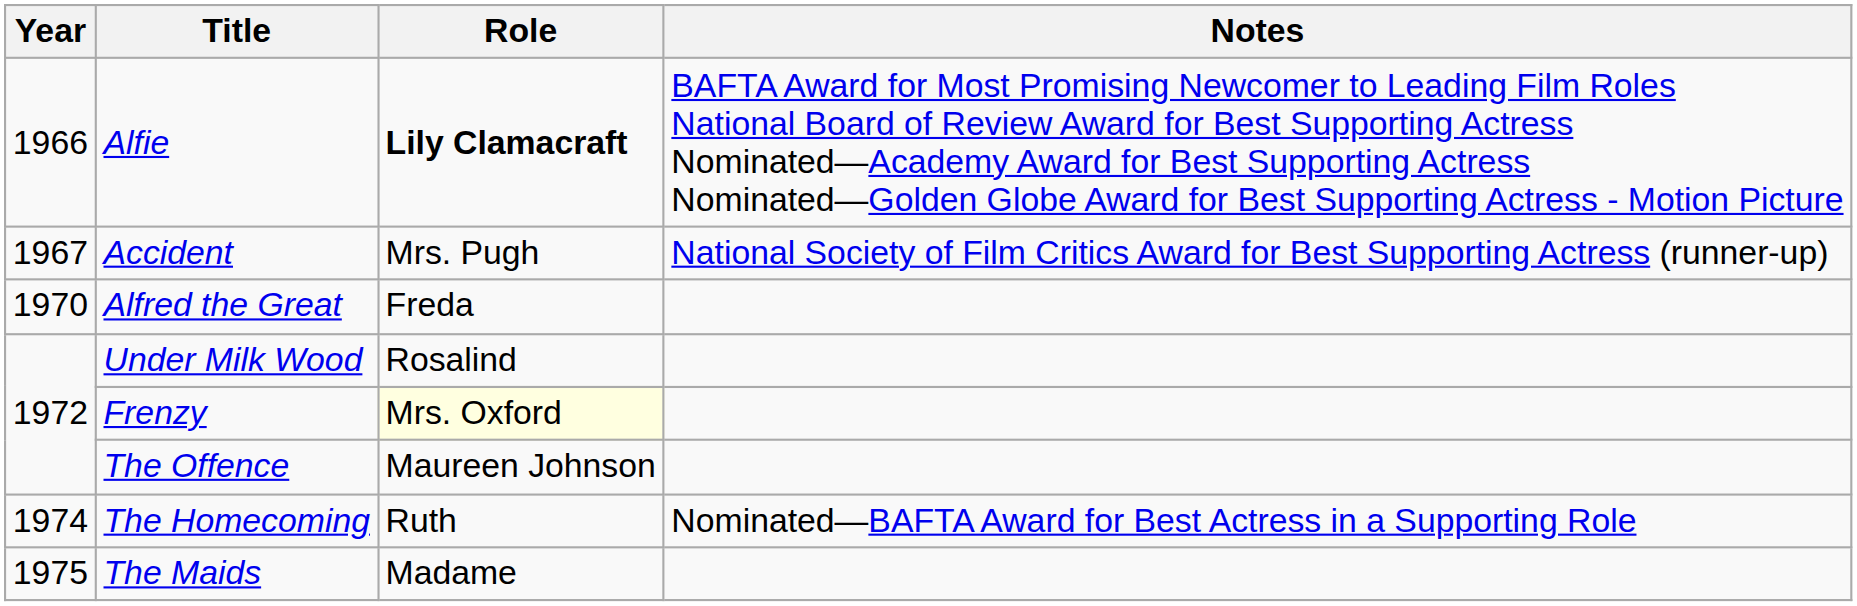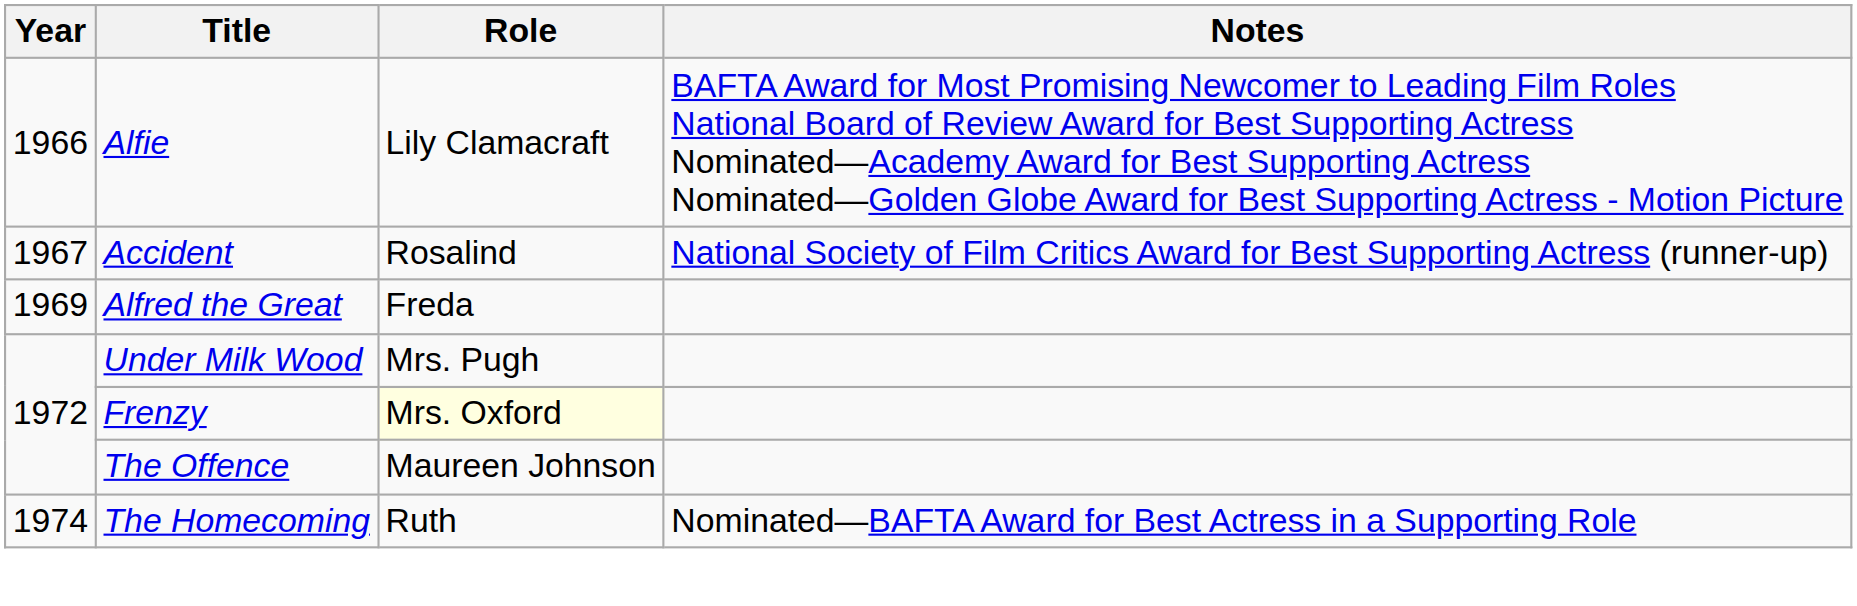 <table class="wikitable">
 <tr>
 <th>Year</th>
 <th>Title</th>
 <th>Role</th>
 <th>Notes</th>
 </tr>
 <tr>
 <td>1966</td>
 <td><em><a href='#'>Alfie</a></em></td>
-<td><strong>Lily Clamacraft</strong></td>
+<td>Lily Clamacraft</td>
 <td><a href='#'>BAFTA Award for Most Promising Newcomer to Leading Film Roles</a><br><a href='#'>National Board of Review Award for Best Supporting Actress</a><br>Nominated—<a href='#'>Academy Award for Best Supporting Actress</a><br>Nominated—<a href='#'>Golden Globe Award for Best Supporting Actress - Motion Picture</a></td>
 </tr>
 <tr>
 <td>1967</td>
 <td><em><a href='#'>Accident</a></em></td>
-<td>Mrs. Pugh</td>
+<td>Rosalind</td>
 <td><a href='#'>National Society of Film Critics Award for Best Supporting Actress</a> (runner-up)</td>
 </tr>
 <tr>
-<td>1970</td>
+<td>1969</td>
 <td><em><a href='#'> Alfred the Great</a></em></td>
 <td>Freda</td>
 <td></td>
 </tr>
 <tr>
 <td rowspan="3">1972</td>
 <td><em><a href='#'>Under Milk Wood</a></em></td>
-<td>Rosalind</td>
+<td>Mrs. Pugh</td>
 <td></td>
 </tr>
 <tr>
 <td><em><a href='#'>Frenzy</a></em></td>
 <td style="background: lightyellow;">Mrs. Oxford</td>
 <td></td>
 </tr>
 <tr>
 <td><em><a href='#'>The Offence</a></em></td>
 <td>Maureen Johnson</td>
 <td></td>
 </tr>
 <tr>
 <td>1974</td>
 <td><em><a href='#'>The Homecoming</a></em></td>
 <td>Ruth</td>
 <td>Nominated—<a href='#'>BAFTA Award for Best Actress in a Supporting Role</a></td>
 </tr>
-<tr>
-<td>1975</td>
-<td><em><a href='#'>The Maids</a></em></td>
-<td>Madame</td>
-<td></td>
-</tr>
 </table>
